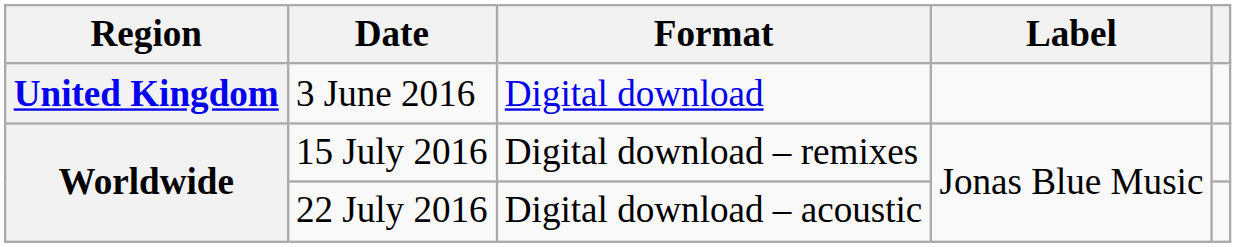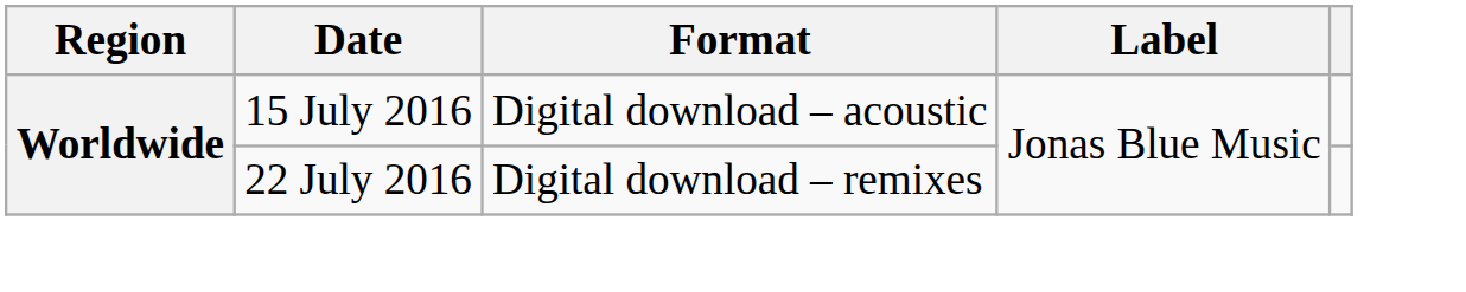 <table class="wikitable plainrowheaders">
 <tr>
 <th>Region</th>
 <th>Date</th>
 <th>Format</th>
 <th>Label</th>
 <th></th>
 </tr>
 <tr>
-<th scope="row"><a href='#'>United Kingdom</a></th>
-<td>3 June 2016</td>
-<td><a href='#'>Digital download</a></td>
-<td></td>
-<td></td>
-</tr>
-<tr>
 <th scope="row" rowspan="2">Worldwide</th>
 <td>15 July 2016</td>
-<td>Digital download – remixes</td>
+<td>Digital download – acoustic</td>
 <td rowspan="2">Jonas Blue Music</td>
 <td></td>
 </tr>
 <tr>
 <td>22 July 2016</td>
-<td>Digital download – acoustic</td>
+<td>Digital download – remixes</td>
 <td></td>
 </tr>
 </table>
